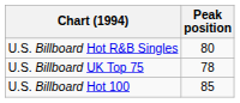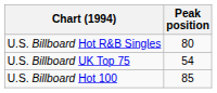 <table class="wikitable sortable">
 <tr>
 <th>Chart (1994)</th>
 <th>Peak<br>position</th>
 </tr>
 <tr>
 <td>U.S. <em>Billboard</em> <a href='#'>Hot R&B Singles</a></td>
 <td align="center">80</td>
 </tr>
 <tr>
 <td>U.S. <em>Billboard</em> <a href='#'>UK Top 75</a></td>
-<td align="center">78</td>
+<td align="center">54</td>
 </tr>
 <tr>
 <td>U.S. <em>Billboard</em> <a href='#'>Hot 100</a></td>
 <td align="center">85</td>
 </tr>
 </table>
